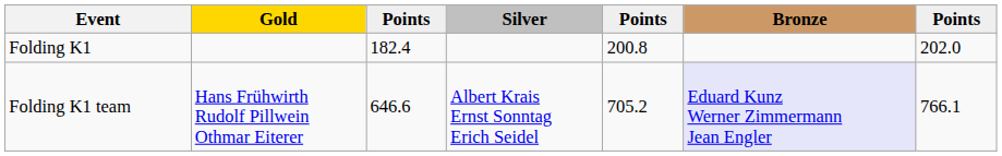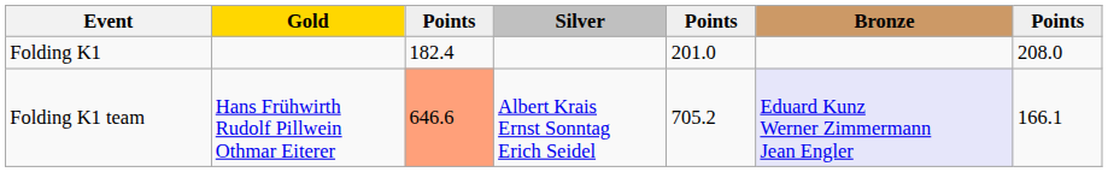 <table class="wikitable" width=100%>
 <tr>
 <th>Event</th>
 <td align=center bgcolor="gold"><strong>Gold</strong></td>
 <td align=center bgcolor="EFEFEF"><strong>Points</strong></td>
 <td align=center bgcolor="silver"><strong>Silver</strong></td>
 <td align=center bgcolor="EFEFEF"><strong>Points</strong></td>
 <td align=center bgcolor="CC9966"><strong>Bronze</strong></td>
 <td align=center bgcolor="EFEFEF"><strong>Points</strong></td>
 </tr>
 <tr>
 <td>Folding K1</td>
 <td></td>
 <td>182.4</td>
 <td></td>
-<td>200.8</td>
+<td>201.0</td>
 <td></td>
-<td>202.0</td>
+<td>208.0</td>
 </tr>
 <tr>
 <td>Folding K1 team</td>
 <td><br><a href='#'>Hans Frühwirth</a><br><a href='#'>Rudolf Pillwein</a><br><a href='#'>Othmar Eiterer</a></td>
-<td>646.6</td>
+<td style="background: lightsalmon;">646.6</td>
 <td><br><a href='#'>Albert Krais</a><br><a href='#'>Ernst Sonntag</a><br><a href='#'>Erich Seidel</a></td>
 <td>705.2</td>
 <td style="background: lavender;"><br><a href='#'>Eduard Kunz</a><br><a href='#'>Werner Zimmermann</a><br><a href='#'>Jean Engler</a></td>
-<td>766.1</td>
+<td>166.1</td>
 </tr>
 </table>
